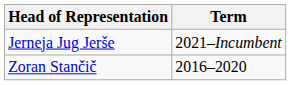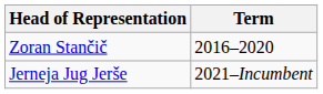 <table class="wikitable">
 <tr>
 <th>Head of Representation</th>
 <th>Term</th>
 </tr>
 <tr>
+<td><a href='#'>Zoran Stančič</a></td>
+<td>2016–2020</td>
+</tr>
+<tr>
 <td><a href='#'>Jerneja Jug Jerše</a></td>
 <td>2021–<em>Incumbent</em></td>
 </tr>
-<tr>
-<td><a href='#'>Zoran Stančič</a></td>
-<td>2016–2020</td>
-</tr>
 </table>
